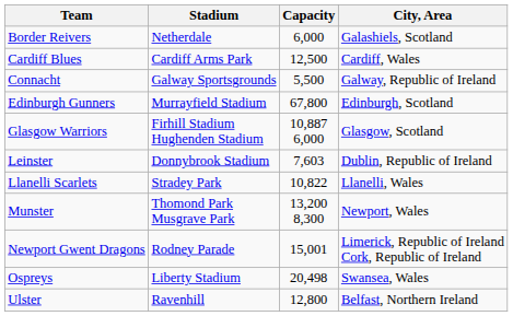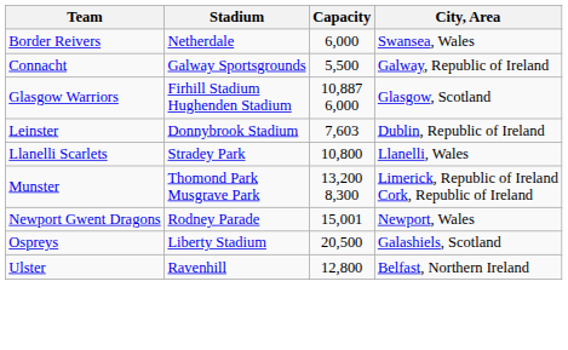 <table class="wikitable">
 <tr>
 <th>Team</th>
 <th>Stadium</th>
 <th>Capacity</th>
 <th>City, Area</th>
 </tr>
 <tr>
 <td> <a href='#'>Border Reivers</a></td>
 <td><a href='#'>Netherdale</a></td>
 <td style="text-align:center;">6,000</td>
-<td><a href='#'>Galashiels</a>, Scotland</td>
-</tr>
-<tr>
-<td> <a href='#'>Cardiff Blues</a></td>
-<td><a href='#'>Cardiff Arms Park</a></td>
-<td style="text-align:center;">12,500</td>
-<td><a href='#'>Cardiff</a>, Wales</td>
+<td><a href='#'>Swansea</a>, Wales</td>
 </tr>
 <tr>
 <td> <a href='#'>Connacht</a></td>
 <td><a href='#'>Galway Sportsgrounds</a></td>
 <td style="text-align:center;">5,500</td>
 <td><a href='#'>Galway</a>, Republic of Ireland</td>
-</tr>
-<tr>
-<td> <a href='#'>Edinburgh Gunners</a></td>
-<td><a href='#'>Murrayfield Stadium</a></td>
-<td style="text-align:center;">67,800</td>
-<td><a href='#'>Edinburgh</a>, Scotland</td>
 </tr>
 <tr>
 <td> <a href='#'>Glasgow Warriors</a></td>
 <td><a href='#'>Firhill Stadium</a><br><a href='#'>Hughenden Stadium</a></td>
 <td style="text-align:center;">10,887<br>6,000</td>
 <td><a href='#'>Glasgow</a>, Scotland</td>
 </tr>
 <tr>
 <td> <a href='#'>Leinster</a></td>
 <td><a href='#'>Donnybrook Stadium</a></td>
 <td style="text-align:center;">7,603</td>
 <td><a href='#'>Dublin</a>, Republic of Ireland</td>
 </tr>
 <tr>
 <td> <a href='#'>Llanelli Scarlets</a></td>
 <td><a href='#'>Stradey Park</a></td>
-<td style="text-align:center;">10,822</td>
+<td style="text-align:center;">10,800</td>
 <td><a href='#'>Llanelli</a>, Wales</td>
 </tr>
 <tr>
 <td> <a href='#'>Munster</a></td>
 <td><a href='#'>Thomond Park</a><br><a href='#'>Musgrave Park</a></td>
 <td style="text-align:center;">13,200<br>8,300</td>
-<td><a href='#'>Newport</a>, Wales</td>
+<td><a href='#'>Limerick</a>, Republic of Ireland<br><a href='#'>Cork</a>, Republic of Ireland</td>
 </tr>
 <tr>
 <td> <a href='#'>Newport Gwent Dragons</a></td>
 <td><a href='#'>Rodney Parade</a></td>
 <td style="text-align:center;">15,001</td>
-<td><a href='#'>Limerick</a>, Republic of Ireland<br><a href='#'>Cork</a>, Republic of Ireland</td>
+<td><a href='#'>Newport</a>, Wales</td>
 </tr>
 <tr>
 <td> <a href='#'>Ospreys</a></td>
 <td><a href='#'>Liberty Stadium</a></td>
-<td style="text-align:center;">20,498</td>
-<td><a href='#'>Swansea</a>, Wales</td>
+<td style="text-align:center;">20,500</td>
+<td><a href='#'>Galashiels</a>, Scotland</td>
 </tr>
 <tr>
 <td> <a href='#'>Ulster</a></td>
 <td><a href='#'>Ravenhill</a></td>
 <td style="text-align:center;">12,800</td>
 <td><a href='#'>Belfast</a>, Northern Ireland</td>
 </tr>
 </table>
